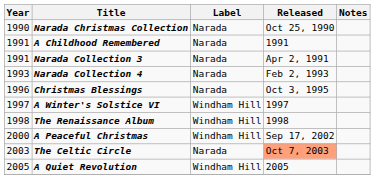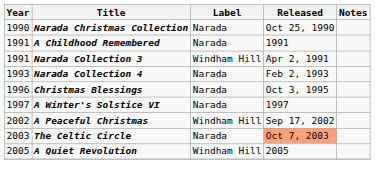 <table class="wikitable">
 <tr>
 <th>Year</th>
 <th>Title</th>
 <th>Label</th>
 <th>Released</th>
 <th>Notes</th>
 </tr>
 <tr>
 <td>1990</td>
 <td><strong><em>Narada Christmas Collection</em></strong></td>
 <td>Narada</td>
 <td>Oct 25, 1990</td>
 <td></td>
 </tr>
 <tr>
 <td>1991</td>
 <td><strong><em>A Childhood Remembered</em></strong></td>
 <td>Narada</td>
 <td>1991</td>
 <td></td>
 </tr>
 <tr>
 <td>1991</td>
 <td><strong><em>Narada Collection 3</em></strong></td>
-<td>Narada</td>
+<td>Windham Hill</td>
 <td>Apr 2, 1991</td>
 <td></td>
 </tr>
 <tr>
 <td>1993</td>
 <td><strong><em>Narada Collection 4</em></strong></td>
 <td>Narada</td>
 <td>Feb 2, 1993</td>
 <td></td>
 </tr>
 <tr>
 <td>1996</td>
 <td><strong><em>Christmas Blessings</em></strong></td>
 <td>Narada</td>
 <td>Oct 3, 1995</td>
 <td></td>
 </tr>
 <tr>
 <td>1997</td>
 <td><strong><em>A Winter's Solstice VI</em></strong></td>
-<td>Windham Hill</td>
+<td>Narada</td>
 <td>1997</td>
 <td></td>
 </tr>
 <tr>
-<td>1998</td>
-<td><strong><em>The Renaissance Album</em></strong></td>
-<td>Windham Hill</td>
-<td>1998</td>
-<td></td>
-</tr>
-<tr>
-<td>2000</td>
+<td>2002</td>
 <td><strong><em>A Peaceful Christmas</em></strong></td>
 <td>Windham Hill</td>
 <td>Sep 17, 2002</td>
 <td></td>
 </tr>
 <tr>
 <td>2003</td>
 <td><strong><em>The Celtic Circle</em></strong></td>
 <td>Narada</td>
 <td style="background: lightsalmon;">Oct 7, 2003</td>
 <td></td>
 </tr>
 <tr>
 <td>2005</td>
 <td><strong><em>A Quiet Revolution</em></strong></td>
 <td>Windham Hill</td>
 <td>2005</td>
 <td></td>
 </tr>
 <tr>
 </tr>
 </table>
